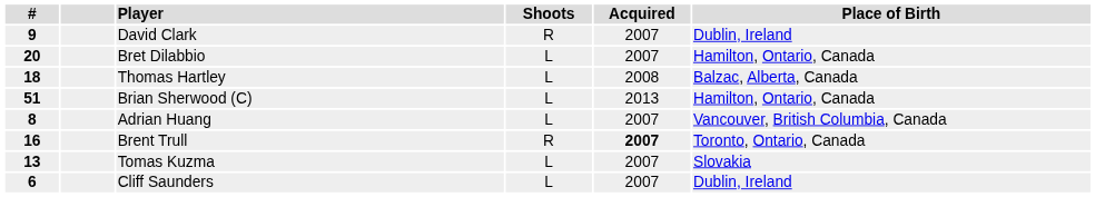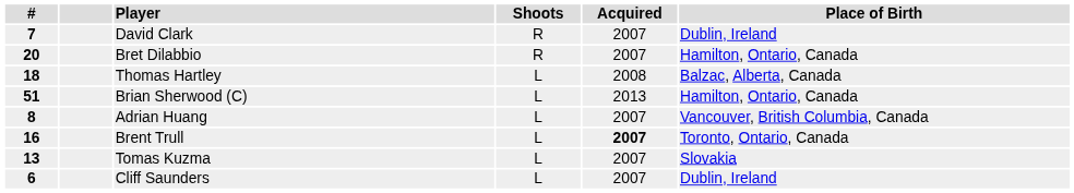 <table width=90%>
 <tr>
 <th colspan=6></th>
 </tr>
 <tr bgcolor="#dddddd">
 <th width=5%>#</th>
 <th width=5%></th>
 <td align=left!!width=15%><strong>Player</strong></td>
 <th width=8%>Shoots</th>
 <th width=9%>Acquired</th>
 <th width=37%>Place of Birth</th>
 </tr>
 <tr bgcolor="#eeeeee">
-<td align=center><strong>9</strong></td>
+<td align=center><strong>7</strong></td>
 <td align=center></td>
 <td>David Clark</td>
 <td align=center>R</td>
 <td align=center>2007</td>
 <td><a href='#'>Dublin, Ireland</a></td>
 </tr>
 <tr bgcolor="#eeeeee">
 <td align=center><strong>20</strong></td>
 <td align=center></td>
 <td>Bret Dilabbio</td>
-<td align=center>L</td>
+<td align=center>R</td>
 <td align=center>2007</td>
 <td><a href='#'>Hamilton</a>, <a href='#'>Ontario</a>, Canada</td>
 </tr>
 <tr bgcolor="#eeeeee">
 <td align=center><strong>18</strong></td>
 <td align=center></td>
 <td>Thomas Hartley</td>
 <td align=center>L</td>
 <td align=center>2008</td>
 <td><a href='#'>Balzac</a>, <a href='#'>Alberta</a>, Canada</td>
 </tr>
 <tr bgcolor="#eeeeee">
 <td align=center><strong>51</strong></td>
 <td align=center></td>
 <td>Brian Sherwood (C)</td>
 <td align=center>L</td>
 <td align=center>2013</td>
 <td><a href='#'>Hamilton</a>, <a href='#'>Ontario</a>, Canada</td>
 </tr>
 <tr bgcolor="#eeeeee">
 <td align=center><strong>8</strong></td>
 <td align=center></td>
 <td>Adrian Huang</td>
 <td align=center>L</td>
 <td align=center>2007</td>
 <td><a href='#'>Vancouver</a>, <a href='#'>British Columbia</a>, Canada</td>
 </tr>
 <tr bgcolor="#eeeeee">
 <td align=center><strong>16</strong></td>
 <td align=center></td>
 <td>Brent Trull</td>
-<td align=center>R</td>
+<td align=center>L</td>
 <td align=center><strong>2007</strong></td>
 <td><a href='#'>Toronto</a>, <a href='#'>Ontario</a>, Canada</td>
 </tr>
 <tr bgcolor="#eeeeee">
 <td align=center><strong>13</strong></td>
 <td align=center></td>
 <td>Tomas Kuzma</td>
 <td align=center>L</td>
 <td align=center>2007</td>
 <td><a href='#'>Slovakia</a></td>
 </tr>
 <tr bgcolor="#eeeeee">
 <td align=center><strong>6</strong></td>
 <td align=center></td>
 <td>Cliff Saunders</td>
 <td align=center>L</td>
 <td align=center>2007</td>
 <td><a href='#'>Dublin, Ireland</a></td>
 </tr>
 </table>
